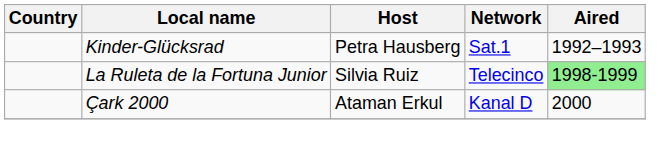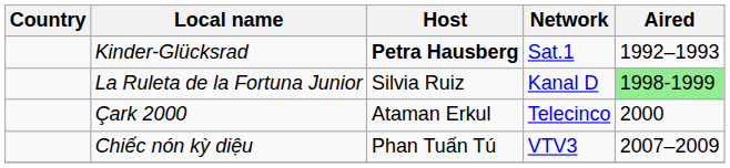 <table class="wikitable">
 <tr>
 <th>Country</th>
 <th>Local name</th>
 <th>Host</th>
 <th>Network</th>
 <th>Aired</th>
 </tr>
 <tr>
 <td></td>
 <td><em>Kinder-Glücksrad</em></td>
-<td>Petra Hausberg</td>
+<td><strong>Petra Hausberg</strong></td>
 <td><a href='#'>Sat.1</a></td>
 <td>1992–1993</td>
 </tr>
 <tr>
 <td></td>
 <td><em>La Ruleta de la Fortuna Junior</em></td>
 <td>Silvia Ruiz</td>
-<td><a href='#'>Telecinco</a></td>
+<td><a href='#'>Kanal D</a></td>
 <td style="background: lightgreen;">1998-1999</td>
 </tr>
 <tr>
 <td></td>
 <td><em>Çark 2000</em></td>
 <td>Ataman Erkul</td>
-<td><a href='#'>Kanal D</a></td>
+<td><a href='#'>Telecinco</a></td>
 <td>2000</td>
+</tr>
+<tr>
+<td></td>
+<td><em>Chiếc nón kỳ diệu</em></td>
+<td>Phan Tuấn Tú</td>
+<td><a href='#'>VTV3</a></td>
+<td>2007–2009</td>
 </tr>
 <tr>
 </tr>
 </table>
